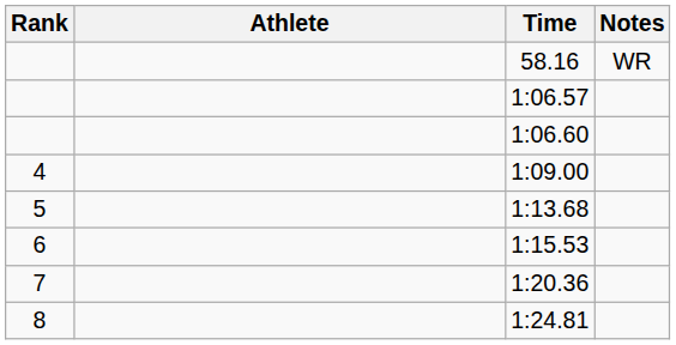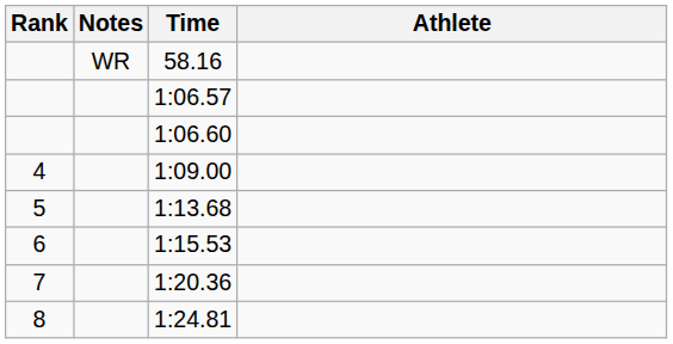 <table class="wikitable" style="text-align:center">
 <tr>
 <th>Rank</th>
+<th>Notes</th>
+<th>Time</th>
 <th Style="width:18em">Athlete</th>
-<th>Time</th>
-<th>Notes</th>
 </tr>
 <tr>
 <td></td>
+<td>WR</td>
+<td>58.16</td>
 <td style="text-align:left"></td>
-<td>58.16</td>
-<td>WR</td>
 </tr>
 <tr>
 <td></td>
+<td></td>
+<td>1:06.57</td>
 <td style="text-align:left"></td>
-<td>1:06.57</td>
-<td></td>
 </tr>
 <tr>
 <td></td>
+<td></td>
+<td>1:06.60</td>
 <td style="text-align:left"></td>
-<td>1:06.60</td>
-<td></td>
 </tr>
 <tr>
 <td>4</td>
+<td></td>
+<td>1:09.00</td>
 <td style="text-align:left"></td>
-<td>1:09.00</td>
-<td></td>
 </tr>
 <tr>
 <td>5</td>
+<td></td>
+<td>1:13.68</td>
 <td style="text-align:left"></td>
-<td>1:13.68</td>
-<td></td>
 </tr>
 <tr>
 <td>6</td>
+<td></td>
+<td>1:15.53</td>
 <td style="text-align:left"></td>
-<td>1:15.53</td>
-<td></td>
 </tr>
 <tr>
 <td>7</td>
+<td></td>
+<td>1:20.36</td>
 <td style="text-align:left"></td>
-<td>1:20.36</td>
-<td></td>
 </tr>
 <tr>
 <td>8</td>
+<td></td>
+<td>1:24.81</td>
 <td style="text-align:left"></td>
-<td>1:24.81</td>
-<td></td>
 </tr>
 </table>
